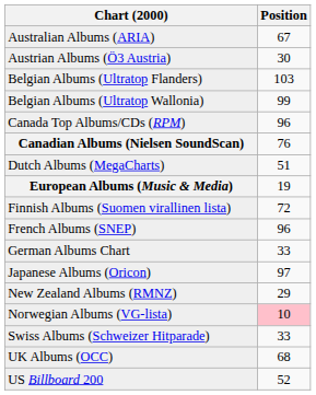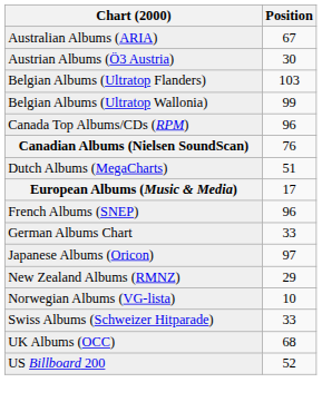 <table class="wikitable sortable plainrowheaders">
 <tr>
 <th style="width:18.3em;">Chart (2000)</th>
 <th>Position</th>
 </tr>
 <tr>
 <td bgcolor="#efefef">Australian Albums (<a href='#'>ARIA</a>)</td>
 <td align="center">67</td>
 </tr>
 <tr>
 <td bgcolor="#efefef">Austrian Albums (<a href='#'>Ö3 Austria</a>)</td>
 <td align="center">30</td>
 </tr>
 <tr>
 <td bgcolor="#efefef">Belgian Albums (<a href='#'>Ultratop</a> Flanders)</td>
 <td align="center">103</td>
 </tr>
 <tr>
 <td bgcolor="#efefef">Belgian Albums (<a href='#'>Ultratop</a> Wallonia)</td>
 <td align="center">99</td>
 </tr>
 <tr>
 <td bgcolor="#efefef">Canada Top Albums/CDs (<a href='#'><em>RPM</em></a>)</td>
 <td align="center">96</td>
 </tr>
 <tr>
 <th scope="row">Canadian Albums (Nielsen SoundScan)</th>
 <td align="center">76</td>
 </tr>
 <tr>
 <td bgcolor="#efefef">Dutch Albums (<a href='#'>MegaCharts</a>)</td>
 <td align="center">51</td>
 </tr>
 <tr>
 <th scope="row">European Albums (<em>Music & Media</em>)</th>
-<td align="center">19</td>
-</tr>
-<tr>
-<td bgcolor="#efefef">Finnish Albums (<a href='#'>Suomen virallinen lista</a>)</td>
-<td align="center">72</td>
+<td align="center">17</td>
 </tr>
 <tr>
 <td bgcolor="#efefef">French Albums (<a href='#'>SNEP</a>)</td>
 <td align="center">96</td>
 </tr>
 <tr>
 <td bgcolor="#efefef">German Albums Chart</td>
 <td align="center">33</td>
 </tr>
 <tr>
 <td bgcolor="#efefef">Japanese Albums (<a href='#'>Oricon</a>)</td>
 <td align="center">97</td>
 </tr>
 <tr>
 <td bgcolor="#efefef">New Zealand Albums (<a href='#'>RMNZ</a>)</td>
 <td align="center">29</td>
 </tr>
 <tr>
 <td bgcolor="#efefef">Norwegian Albums (<a href='#'>VG-lista</a>)</td>
-<td align="center" style="background: pink;">10</td>
+<td align="center">10</td>
 </tr>
 <tr>
 <td bgcolor="#efefef">Swiss Albums (<a href='#'>Schweizer Hitparade</a>)</td>
 <td align="center">33</td>
 </tr>
 <tr>
 <td bgcolor="#efefef">UK Albums (<a href='#'>OCC</a>)</td>
 <td align="center">68</td>
 </tr>
 <tr>
 <td bgcolor="#efefef">US <a href='#'><em>Billboard</em> 200</a></td>
 <td align="center">52</td>
 </tr>
 </table>
